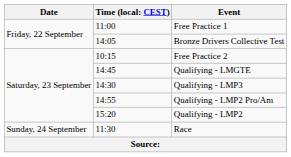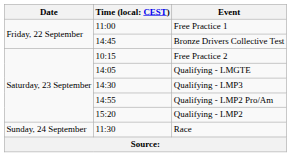 <table class="wikitable" style="font-size: 90%;">
 <tr>
 <th>Date</th>
 <th>Time (local: <a href='#'>CEST</a>)</th>
 <th>Event</th>
 </tr>
 <tr>
 <td rowspan="2">Friday, 22 September</td>
 <td>11:00</td>
 <td>Free Practice 1</td>
 </tr>
 <tr>
-<td>14:05</td>
+<td>14:45</td>
 <td>Bronze Drivers Collective Test</td>
 </tr>
 <tr>
 <td rowspan="5">Saturday, 23 September</td>
 <td>10:15</td>
 <td>Free Practice 2</td>
 </tr>
 <tr>
-<td>14:45</td>
+<td>14:05</td>
 <td>Qualifying - LMGTE</td>
 </tr>
 <tr>
 <td>14:30</td>
 <td>Qualifying - LMP3</td>
 </tr>
 <tr>
 <td>14:55</td>
 <td>Qualifying - LMP2 Pro/Am</td>
 </tr>
 <tr>
 <td>15:20</td>
 <td>Qualifying - LMP2</td>
 </tr>
 <tr>
 <td>Sunday, 24 September</td>
 <td>11:30</td>
 <td>Race</td>
 </tr>
 <tr>
 <th colspan="3">Source:</th>
 </tr>
 </table>
